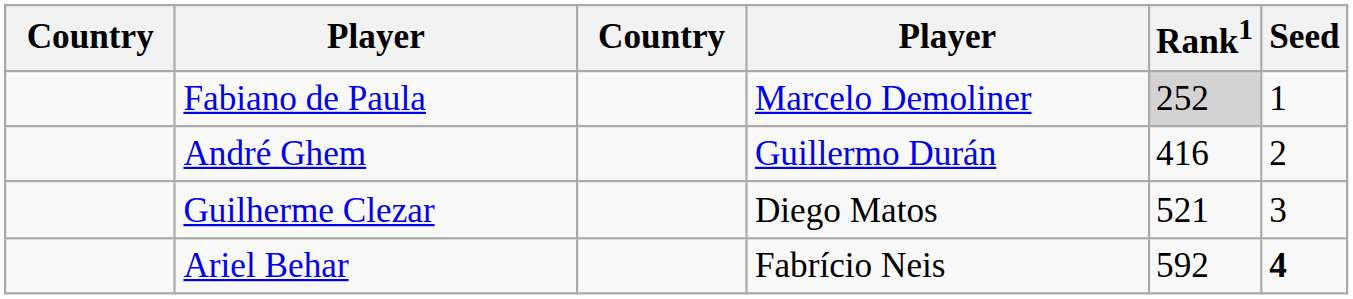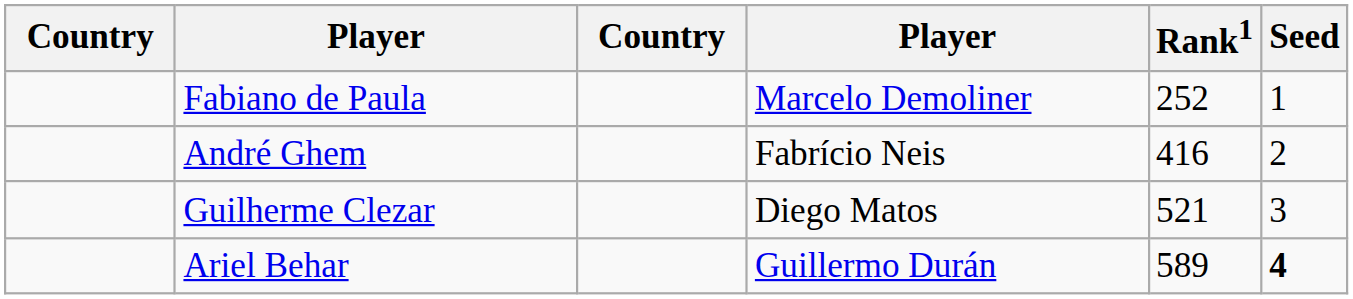 <table class="sortable wikitable">
 <tr>
 <th width="70">Country</th>
 <th width="175">Player</th>
 <th width="70">Country</th>
 <th width="175">Player</th>
 <th>Rank<sup>1</sup></th>
 <th>Seed</th>
 </tr>
 <tr>
 <td></td>
 <td><a href='#'>Fabiano de Paula</a></td>
 <td></td>
 <td><a href='#'>Marcelo Demoliner</a></td>
-<td style="background: lightgrey;">252</td>
+<td>252</td>
 <td>1</td>
 </tr>
 <tr>
 <td></td>
 <td><a href='#'>André Ghem</a></td>
 <td></td>
-<td><a href='#'>Guillermo Durán</a></td>
+<td>Fabrício Neis</td>
 <td>416</td>
 <td>2</td>
 </tr>
 <tr>
 <td></td>
 <td><a href='#'>Guilherme Clezar</a></td>
 <td></td>
 <td>Diego Matos</td>
 <td>521</td>
 <td>3</td>
 </tr>
 <tr>
 <td></td>
 <td><a href='#'>Ariel Behar</a></td>
 <td></td>
-<td>Fabrício Neis</td>
-<td>592</td>
+<td><a href='#'>Guillermo Durán</a></td>
+<td>589</td>
 <td><strong>4</strong></td>
 </tr>
 </table>
